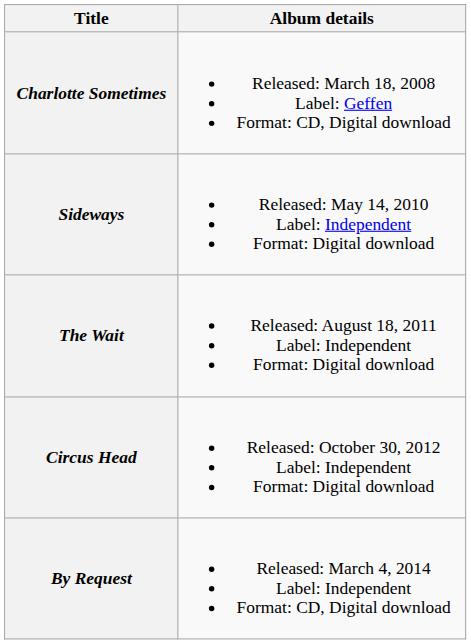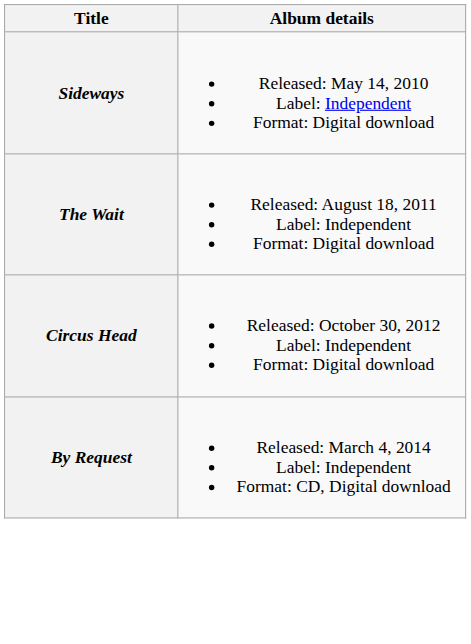 <table class="wikitable plainrowheaders" style="text-align:center;" border="1">
 <tr>
 <th scope="col" style="width:9.5em;">Title</th>
 <th scope="col" style="width:16em;">Album details</th>
-</tr>
-<tr>
-<th scope="row"><em>Charlotte Sometimes</em></th>
-<td><br><ul><li>Released: March 18, 2008</li><li>Label: <a href='#'>Geffen</a></li><li>Format: CD, Digital download</li></ul></td>
 </tr>
 <tr>
 <th scope="row"><em>Sideways</em></th>
 <td><br><ul><li>Released: May 14, 2010</li><li>Label: <a href='#'>Independent</a></li><li>Format: Digital download</li></ul></td>
 </tr>
 <tr>
 <th scope="row"><em>The Wait</em></th>
 <td><br><ul><li>Released: August 18, 2011</li><li>Label: Independent</li><li>Format: Digital download</li></ul></td>
 </tr>
 <tr>
 <th scope="row"><em>Circus Head</em></th>
 <td><br><ul><li>Released: October 30, 2012</li><li>Label: Independent</li><li>Format: Digital download</li></ul></td>
 </tr>
 <tr>
 <th scope="row"><em>By Request</em></th>
 <td><br><ul><li>Released: March 4, 2014</li><li>Label: Independent</li><li>Format: CD, Digital download</li></ul></td>
 </tr>
 </table>
